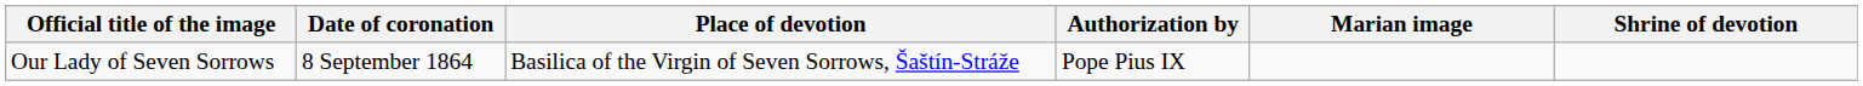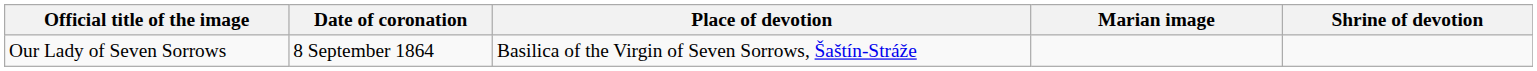 <table class="wikitable sortable" width="100%">
 <tr>
 <th>Official title of the image</th>
 <th data-sort-type="date">Date of coronation</th>
 <th>Place of devotion</th>
-<th>Authorization by</th>
 <th width=200px class=unsortable>Marian image</th>
 <th width=200px class=unsortable>Shrine of devotion</th>
 </tr>
 <tr>
 <td>Our Lady of Seven Sorrows</td>
 <td>8 September 1864</td>
 <td>Basilica of the Virgin of Seven Sorrows, <a href='#'>Šaštín-Stráže</a></td>
-<td>Pope Pius IX</td>
 <td></td>
 <td></td>
 </tr>
 </table>
